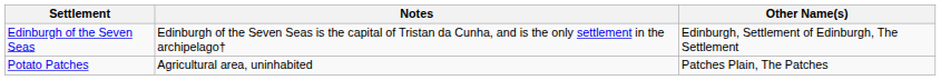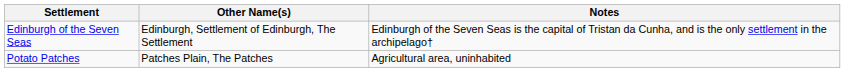 <table class="wikitable" border="1">
 <tr>
 <th>Settlement</th>
+<th>Other Name(s)</th>
 <th>Notes</th>
-<th>Other Name(s)</th>
 </tr>
 <tr>
 <td><a href='#'>Edinburgh of the Seven Seas</a></td>
+<td>Edinburgh, Settlement of Edinburgh, The Settlement</td>
 <td>Edinburgh of the Seven Seas is the capital of Tristan da Cunha, and is the only <a href='#'>settlement</a> in the archipelago†</td>
-<td>Edinburgh, Settlement of Edinburgh, The Settlement</td>
 </tr>
 <tr>
 <td><a href='#'>Potato Patches</a></td>
+<td>Patches Plain, The Patches</td>
 <td>Agricultural area, uninhabited</td>
-<td>Patches Plain, The Patches</td>
 </tr>
 </table>
